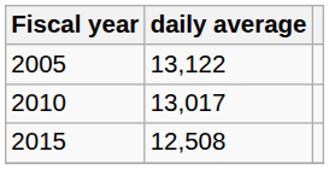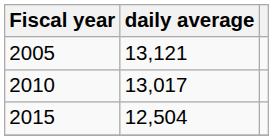 <table class="wikitable">
 <tr>
 <th>Fiscal year</th>
 <th>daily average</th>
 <th></th>
 </tr>
 <tr>
 <td>2005</td>
-<td>13,122</td>
+<td>13,121</td>
 <td></td>
 </tr>
 <tr>
 <td>2010</td>
 <td>13,017</td>
 <td></td>
 </tr>
 <tr>
 <td>2015</td>
-<td>12,508</td>
+<td>12,504</td>
 <td></td>
 </tr>
 <tr>
 </tr>
 </table>
